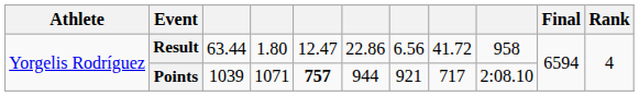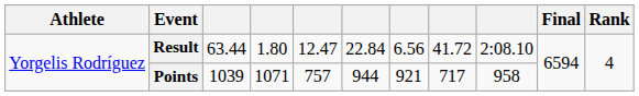 <table class=wikitable style=font-size:90%>
 <tr>
 <th>Athlete</th>
 <th>Event</th>
 <th></th>
 <th></th>
 <th></th>
 <th></th>
 <th></th>
 <th></th>
 <th></th>
 <th>Final</th>
 <th>Rank</th>
 </tr>
 <tr align=center>
 <td rowspan=2 style=text-align:left><a href='#'>Yorgelis Rodríguez</a></td>
 <th style=font-size:95%>Result</th>
 <td>63.44</td>
 <td>1.80</td>
 <td>12.47</td>
-<td>22.86</td>
+<td>22.84</td>
 <td>6.56</td>
 <td>41.72</td>
-<td>958</td>
+<td>2:08.10</td>
 <td rowspan=2>6594 <strong></strong></td>
 <td rowspan=2>4</td>
 </tr>
 <tr align=center>
 <th style=font-size:95%>Points</th>
 <td>1039</td>
 <td>1071</td>
-<td><strong>757</strong></td>
+<td>757</td>
 <td>944</td>
 <td>921</td>
 <td>717</td>
-<td>2:08.10</td>
+<td>958</td>
 </tr>
 </table>
